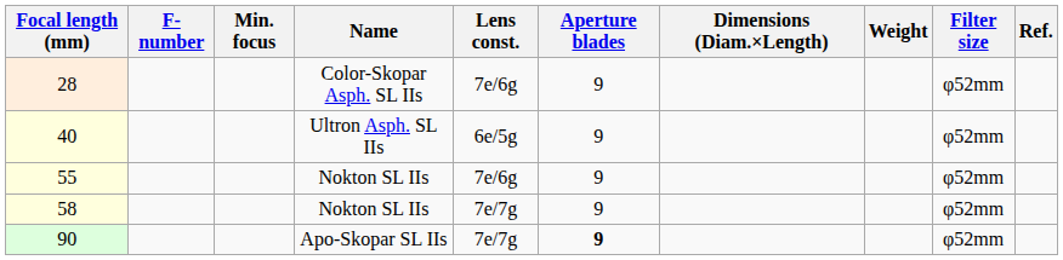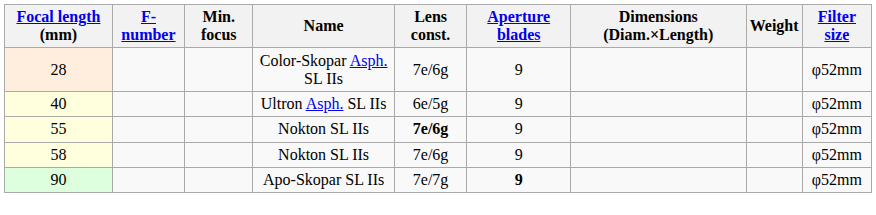 <table class="wikitable sortable" style="font-size:100%;text-align:center;">
 <tr>
 <th><a href='#'>Focal length</a> (mm)</th>
 <th><a href='#'>F-number</a></th>
 <th>Min. focus</th>
 <th>Name</th>
 <th>Lens const.</th>
 <th><a href='#'>Aperture blades</a></th>
 <th>Dimensions (Diam.×Length)</th>
 <th>Weight</th>
 <th><a href='#'>Filter size</a></th>
-<th class="unsortable">Ref.</th>
 </tr>
 <tr>
 <td ! style = "background:#fed;">28</td>
 <td></td>
 <td></td>
 <td>Color-Skopar <a href='#'>Asph.</a> SL IIs</td>
 <td>7e/6g</td>
 <td>9</td>
 <td></td>
 <td></td>
 <td>φ52mm</td>
-<td></td>
 </tr>
 <tr>
 <td ! style = "background:#ffd;">40</td>
 <td></td>
 <td></td>
 <td>Ultron <a href='#'>Asph.</a> SL IIs</td>
 <td>6e/5g</td>
 <td>9</td>
 <td></td>
 <td></td>
 <td>φ52mm</td>
-<td></td>
 </tr>
 <tr>
 <td ! style = "background:#ffd;">55</td>
+<td></td>
+<td></td>
+<td>Nokton SL IIs</td>
+<td><strong>7e/6g</strong></td>
+<td>9</td>
+<td></td>
+<td></td>
+<td>φ52mm</td>
+</tr>
+<tr>
+<td ! style = "background:#ffd;">58</td>
 <td></td>
 <td></td>
 <td>Nokton SL IIs</td>
 <td>7e/6g</td>
 <td>9</td>
 <td></td>
 <td></td>
 <td>φ52mm</td>
-<td></td>
-</tr>
-<tr>
-<td ! style = "background:#ffd;">58</td>
-<td></td>
-<td></td>
-<td>Nokton SL IIs</td>
-<td>7e/7g</td>
-<td>9</td>
-<td></td>
-<td></td>
-<td>φ52mm</td>
-<td></td>
 </tr>
 <tr>
 <td ! style = "background:#dfd;">90</td>
 <td></td>
 <td></td>
 <td>Apo-Skopar SL IIs</td>
 <td>7e/7g</td>
 <td><strong>9</strong></td>
 <td></td>
 <td></td>
 <td>φ52mm</td>
-<td></td>
 </tr>
 </table>
